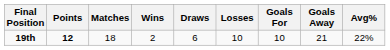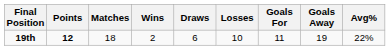 <table class="wikitable" style="font-size: 95%; text-align: center;">
 <tr>
 <th width=60>Final Position</th>
 <th width=60>Points</th>
 <th width=60>Matches</th>
 <th width=60>Wins</th>
 <th width=60>Draws</th>
 <th width=60>Losses</th>
 <th width=60>Goals For</th>
 <th width=60>Goals Away</th>
 <th width=60>Avg%</th>
 </tr>
 <tr>
 <td><strong>19th</strong></td>
 <td><strong>12</strong></td>
 <td>18</td>
 <td>2</td>
 <td>6</td>
 <td>10</td>
-<td>10</td>
-<td>21</td>
+<td>11</td>
+<td>19</td>
 <td>22%</td>
 </tr>
 </table>
